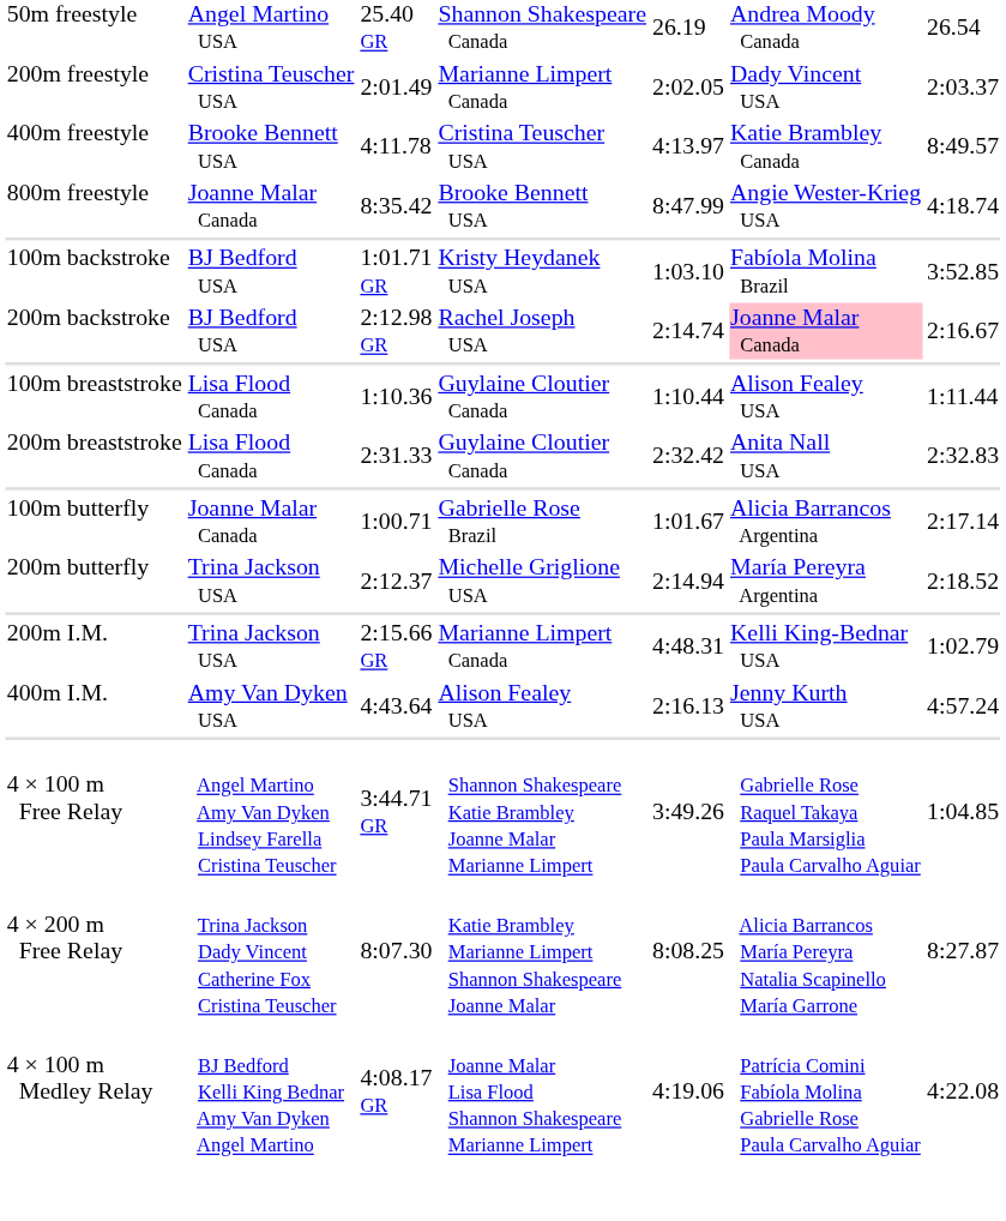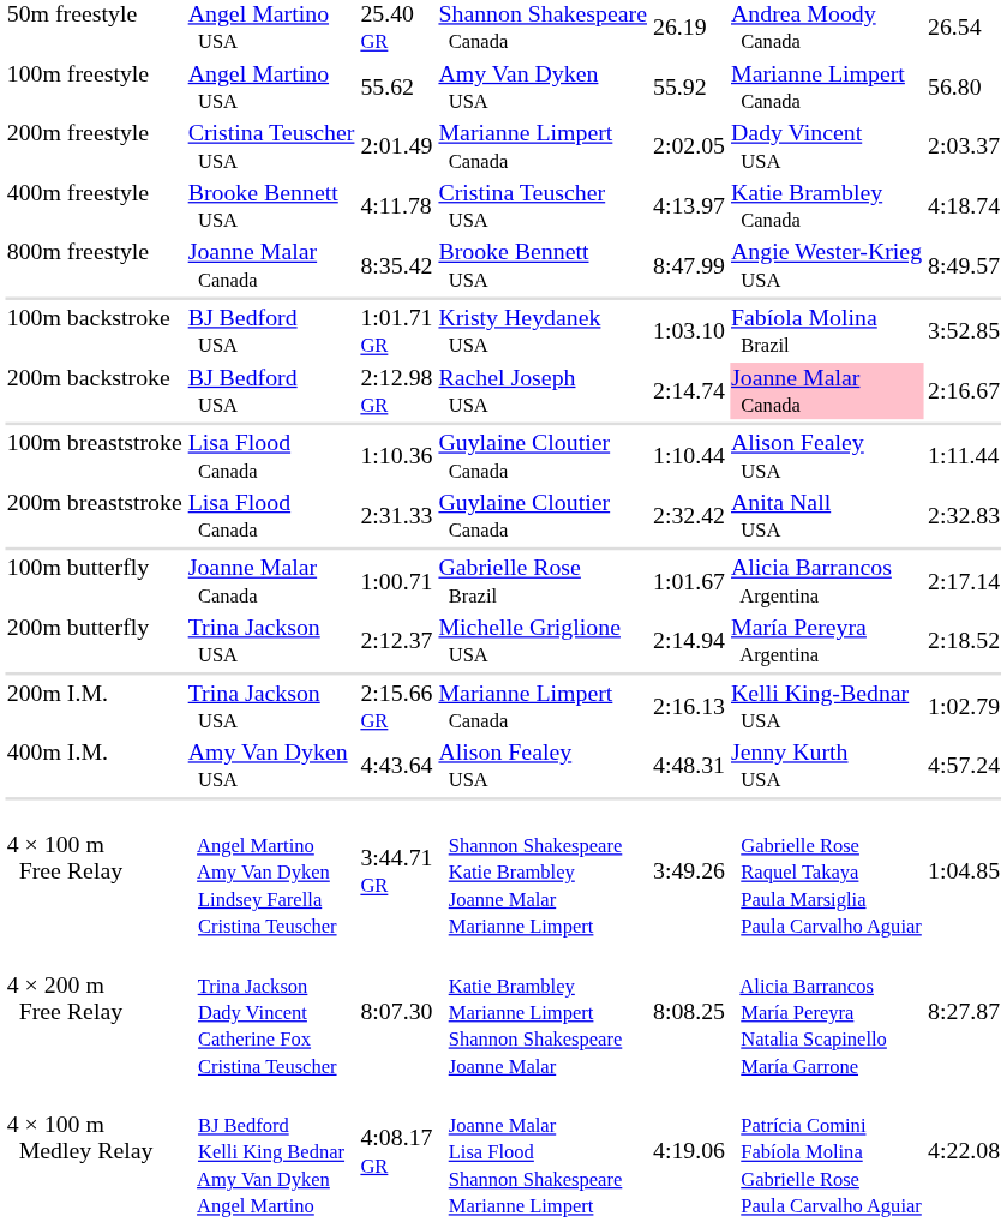 <table>
 <tr>
 <td>50m freestyle <br>  </td>
 <td><a href='#'>Angel Martino</a><br><small>    USA </small></td>
 <td>25.40 <small><br><a href='#'>GR</a></small></td>
 <td><a href='#'>Shannon Shakespeare</a><br><small>    Canada </small></td>
 <td>26.19</td>
 <td><a href='#'>Andrea Moody</a><br><small>    Canada </small></td>
 <td>26.54</td>
+</tr>
+<tr>
+<td>100m freestyle <br>  </td>
+<td><a href='#'>Angel Martino</a><br><small>    USA </small></td>
+<td>55.62</td>
+<td><a href='#'>Amy Van Dyken</a><br><small>    USA </small></td>
+<td>55.92</td>
+<td><a href='#'>Marianne Limpert</a><br><small>    Canada </small></td>
+<td>56.80</td>
 </tr>
 <tr>
 <td>200m freestyle <br>  </td>
 <td><a href='#'>Cristina Teuscher</a><br><small>    USA </small></td>
 <td>2:01.49</td>
 <td><a href='#'>Marianne Limpert</a><br><small>    Canada </small></td>
 <td>2:02.05</td>
 <td><a href='#'>Dady Vincent</a><br><small>    USA </small></td>
 <td>2:03.37</td>
 </tr>
 <tr>
 <td>400m freestyle <br>  </td>
 <td><a href='#'>Brooke Bennett</a><br><small>    USA </small></td>
 <td>4:11.78</td>
 <td><a href='#'>Cristina Teuscher</a><br><small>    USA </small></td>
 <td>4:13.97</td>
 <td><a href='#'>Katie Brambley</a><br><small>    Canada </small></td>
-<td>8:49.57</td>
+<td>4:18.74</td>
 </tr>
 <tr>
 <td>800m freestyle <br>  </td>
 <td><a href='#'>Joanne Malar</a><br><small>    Canada </small></td>
 <td>8:35.42</td>
 <td><a href='#'>Brooke Bennett</a><br><small>    USA </small></td>
 <td>8:47.99</td>
 <td><a href='#'>Angie Wester-Krieg</a><br><small>    USA </small></td>
-<td>4:18.74</td>
+<td>8:49.57</td>
 </tr>
 <tr bgcolor=#DDDDDD>
 <td colspan=7></td>
 </tr>
 <tr>
 <td>100m backstroke <br>  </td>
 <td><a href='#'>BJ Bedford</a><br><small>    USA </small></td>
 <td>1:01.71 <small><br><a href='#'>GR</a></small></td>
 <td><a href='#'>Kristy Heydanek</a><br><small>    USA </small></td>
 <td>1:03.10</td>
 <td><a href='#'>Fabíola Molina</a><br><small>    Brazil </small></td>
 <td>3:52.85</td>
 </tr>
 <tr>
 <td>200m backstroke <br>  </td>
 <td><a href='#'>BJ Bedford</a> <br><small>    USA </small></td>
 <td>2:12.98 <small><br><a href='#'>GR</a></small></td>
 <td><a href='#'>Rachel Joseph</a> <br><small>    USA </small></td>
 <td>2:14.74</td>
 <td style="background: pink;"><a href='#'>Joanne Malar</a> <br><small>    Canada </small></td>
 <td>2:16.67</td>
 </tr>
 <tr bgcolor=#DDDDDD>
 <td colspan=7></td>
 </tr>
 <tr>
 <td>100m breaststroke <br>  </td>
 <td><a href='#'>Lisa Flood</a><br><small>    Canada </small></td>
 <td>1:10.36</td>
 <td><a href='#'>Guylaine Cloutier</a><br><small>    Canada </small></td>
 <td>1:10.44</td>
 <td><a href='#'>Alison Fealey</a><br><small>    USA </small></td>
 <td>1:11.44</td>
 </tr>
 <tr>
 <td>200m breaststroke <br>  </td>
 <td><a href='#'>Lisa Flood</a><br><small>    Canada </small></td>
 <td>2:31.33</td>
 <td><a href='#'>Guylaine Cloutier</a><br><small>    Canada </small></td>
 <td>2:32.42</td>
 <td><a href='#'>Anita Nall</a><br><small>    USA </small></td>
 <td>2:32.83</td>
 </tr>
 <tr bgcolor=#DDDDDD>
 <td colspan=7></td>
 </tr>
 <tr>
 <td>100m butterfly <br>  </td>
 <td><a href='#'>Joanne Malar</a><br><small>    Canada </small></td>
 <td>1:00.71</td>
 <td><a href='#'>Gabrielle Rose</a><br><small>    Brazil </small></td>
 <td>1:01.67</td>
 <td><a href='#'>Alicia Barrancos</a><br><small>    Argentina </small></td>
 <td>2:17.14</td>
 </tr>
 <tr>
 <td>200m butterfly <br>  </td>
 <td><a href='#'>Trina Jackson</a><br><small>    USA </small></td>
 <td>2:12.37</td>
 <td><a href='#'>Michelle Griglione</a><br><small>    USA </small></td>
 <td>2:14.94</td>
 <td><a href='#'>María Pereyra</a><br><small>    Argentina </small></td>
 <td>2:18.52</td>
 </tr>
 <tr bgcolor=#DDDDDD>
 <td colspan=7></td>
 </tr>
 <tr>
 <td>200m I.M. <br>  </td>
 <td><a href='#'>Trina Jackson</a><br><small>    USA </small></td>
 <td>2:15.66 <small><br><a href='#'>GR</a></small></td>
 <td><a href='#'>Marianne Limpert</a><br><small>    Canada </small></td>
-<td>4:48.31</td>
+<td>2:16.13</td>
 <td><a href='#'>Kelli King-Bednar</a><br><small>    USA </small></td>
 <td>1:02.79</td>
 </tr>
 <tr>
 <td>400m I.M. <br>  </td>
 <td><a href='#'>Amy Van Dyken</a><br><small>    USA </small></td>
 <td>4:43.64</td>
 <td><a href='#'>Alison Fealey</a><br><small>    USA </small></td>
-<td>2:16.13</td>
+<td>4:48.31</td>
 <td><a href='#'>Jenny Kurth</a><br><small>    USA </small></td>
 <td>4:57.24</td>
 </tr>
 <tr bgcolor=#DDDDDD>
 <td colspan=7></td>
 </tr>
 <tr>
 <td>4 × 100 m <br>   Free Relay <br>  </td>
 <td> <small><br>  <a href='#'>Angel Martino</a><br>  <a href='#'>Amy Van Dyken</a><br>  <a href='#'>Lindsey Farella</a><br>  <a href='#'>Cristina Teuscher</a> </small></td>
 <td>3:44.71 <small><br><a href='#'>GR</a></small></td>
 <td> <small><br>  <a href='#'>Shannon Shakespeare</a> <br>  <a href='#'>Katie Brambley</a><br>  <a href='#'>Joanne Malar</a> <br>  <a href='#'>Marianne Limpert</a></small></td>
 <td>3:49.26</td>
 <td> <small><br>  <a href='#'>Gabrielle Rose</a> <br>  <a href='#'>Raquel Takaya</a> <br>  <a href='#'>Paula Marsiglia</a> <br>  <a href='#'>Paula Carvalho Aguiar</a> </small></td>
 <td>1:04.85</td>
 </tr>
 <tr>
 <td>4 × 200 m <br>   Free Relay <br>  </td>
 <td> <small><br>  <a href='#'>Trina Jackson</a> <br>  <a href='#'>Dady Vincent</a><br>  <a href='#'>Catherine Fox</a> <br>  <a href='#'>Cristina Teuscher</a></small></td>
 <td>8:07.30</td>
 <td> <small><br>  <a href='#'>Katie Brambley</a> <br>  <a href='#'>Marianne Limpert</a><br>  <a href='#'>Shannon Shakespeare</a> <br>  <a href='#'>Joanne Malar</a></small></td>
 <td>8:08.25</td>
 <td> <small><br>  <a href='#'>Alicia Barrancos</a> <br>  <a href='#'>María Pereyra</a> <br>  <a href='#'>Natalia Scapinello</a> <br>  <a href='#'>María Garrone</a> </small></td>
 <td>8:27.87</td>
 </tr>
 <tr>
 <td>4 × 100 m <br>   Medley Relay <br>  </td>
 <td> <small><br>  <a href='#'>BJ Bedford</a> <br>  <a href='#'>Kelli King Bednar</a> <br>  <a href='#'>Amy Van Dyken</a> <br>  <a href='#'>Angel Martino</a> </small></td>
 <td>4:08.17 <small><br><a href='#'>GR</a></small></td>
 <td> <small><br>  <a href='#'>Joanne Malar</a> <br>  <a href='#'>Lisa Flood</a><br>  <a href='#'>Shannon Shakespeare</a> <br>  <a href='#'>Marianne Limpert</a></small></td>
 <td>4:19.06</td>
 <td> <small><br>  <a href='#'>Patrícia Comini</a> <br>  <a href='#'>Fabíola Molina</a> <br>  <a href='#'>Gabrielle Rose</a> <br>  <a href='#'>Paula Carvalho Aguiar</a> </small></td>
 <td>4:22.08</td>
 </tr>
 </table>
